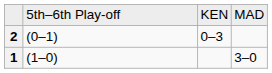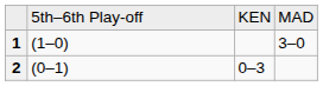 <table class="wikitable">
 <tr align=center bgcolor=#ededed>
 <td width="15"></td>
 <td width="200" align=left>5th–6th Play-off</td>
 <td width="30">KEN</td>
 <td width="30">MAD</td>
 </tr>
 <tr>
+<th>1</th>
+<td align=left> (1–0)</td>
+<td></td>
+<td>3–0</td>
+</tr>
+<tr>
 <th>2</th>
 <td align=left> (0–1)</td>
 <td>0–3</td>
 <td></td>
 </tr>
-<tr>
-<th>1</th>
-<td align=left> (1–0)</td>
-<td></td>
-<td>3–0</td>
-</tr>
 </table>
